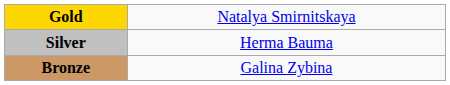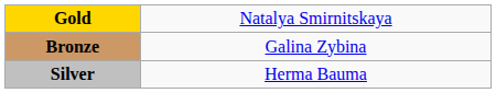 <table class="wikitable" style="text-align:center; " width="35%">
 <tr>
 <td bgcolor="gold"><strong>Gold</strong></td>
 <td><a href='#'>Natalya Smirnitskaya</a><br>  <small><em></em></small></td>
 </tr>
 <tr>
+<td bgcolor="CC9966"><strong>Bronze</strong></td>
+<td><a href='#'>Galina Zybina</a><br>  <small><em></em></small></td>
+</tr>
+<tr>
 <td bgcolor="silver"><strong>Silver</strong></td>
 <td><a href='#'>Herma Bauma</a><br>  <small><em></em></small></td>
 </tr>
-<tr>
-<td bgcolor="CC9966"><strong>Bronze</strong></td>
-<td><a href='#'>Galina Zybina</a><br>  <small><em></em></small></td>
-</tr>
 </table>
